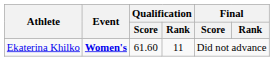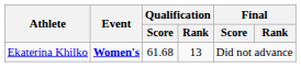 <table class="wikitable" style="font-size:90%">
 <tr>
 <th rowspan="2">Athlete</th>
 <th rowspan="2">Event</th>
 <th colspan="2">Qualification</th>
 <th colspan="2">Final</th>
 </tr>
 <tr style="font-size:95%">
 <th>Score</th>
 <th>Rank</th>
 <th>Score</th>
 <th>Rank</th>
 </tr>
 <tr align=center>
 <td align=left><a href='#'>Ekaterina Khilko</a></td>
 <td align=left><strong><a href='#'>Women's</a></strong></td>
-<td>61.60</td>
-<td>11</td>
+<td>61.68</td>
+<td>13</td>
 <td colspan=2>Did not advance</td>
 </tr>
 </table>
